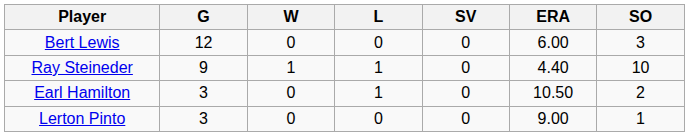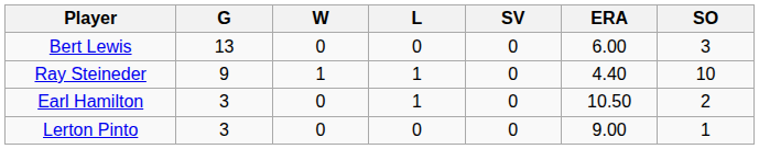 <table class="wikitable sortable">
 <tr>
 <th bgcolor="#DDDDFF" width="16%">Player</th>
 <th bgcolor="#DDDDFF" width="9%">G</th>
 <th bgcolor="#DDDDFF" width="9%">W</th>
 <th bgcolor="#DDDDFF" width="9%">L</th>
 <th bgcolor="#DDDDFF" width="9%">SV</th>
 <th bgcolor="#DDDDFF" width="9%">ERA</th>
 <th bgcolor="#DDDDFF" width="9%">SO</th>
 </tr>
 <tr align="center">
 <td><a href='#'>Bert Lewis</a></td>
-<td>12</td>
+<td>13</td>
 <td>0</td>
 <td>0</td>
 <td>0</td>
 <td>6.00</td>
 <td>3</td>
 </tr>
 <tr align="center">
 <td><a href='#'>Ray Steineder</a></td>
 <td>9</td>
 <td>1</td>
 <td>1</td>
 <td>0</td>
 <td>4.40</td>
 <td>10</td>
 </tr>
 <tr align=center>
 <td><a href='#'>Earl Hamilton</a></td>
 <td>3</td>
 <td>0</td>
 <td>1</td>
 <td>0</td>
 <td>10.50</td>
 <td>2</td>
 </tr>
 <tr align=center>
 <td><a href='#'>Lerton Pinto</a></td>
 <td>3</td>
 <td>0</td>
 <td>0</td>
 <td>0</td>
 <td>9.00</td>
 <td>1</td>
 </tr>
 </table>
